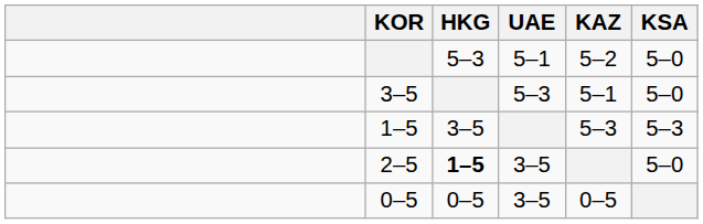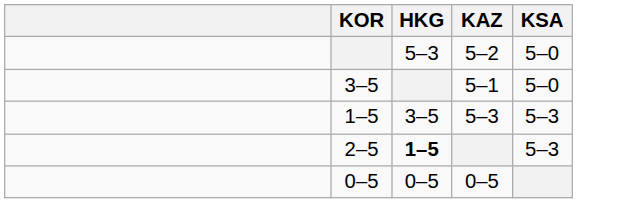 <table class="wikitable" style="text-align:center">
 <tr>
 <th width="250"> </th>
 <th width="40">KOR</th>
 <th width="40">HKG</th>
-<th width="40">UAE</th>
 <th width="40">KAZ</th>
 <th width="40">KSA</th>
 </tr>
 <tr>
 <td align=left></td>
 <th></th>
 <td>5–3</td>
-<td>5–1</td>
 <td>5–2</td>
 <td>5–0</td>
 </tr>
 <tr>
 <td align=left></td>
 <td>3–5</td>
 <th></th>
-<td>5–3</td>
 <td>5–1</td>
 <td>5–0</td>
 </tr>
 <tr>
 <td align=left></td>
 <td>1–5</td>
 <td>3–5</td>
-<th></th>
 <td>5–3</td>
 <td>5–3</td>
 </tr>
 <tr>
 <td align=left></td>
 <td>2–5</td>
 <td><strong>1–5</strong></td>
-<td>3–5</td>
 <th></th>
-<td>5–0</td>
+<td>5–3</td>
 </tr>
 <tr>
 <td align=left></td>
 <td>0–5</td>
 <td>0–5</td>
-<td>3–5</td>
 <td>0–5</td>
 <th></th>
 </tr>
 </table>
